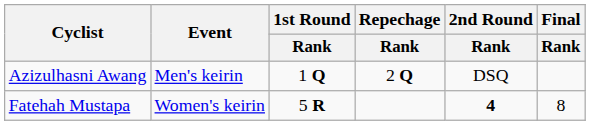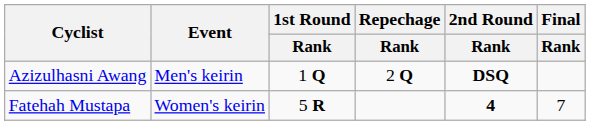 <table class="wikitable" style="font-size:90%">
 <tr>
 <th rowspan=2>Cyclist</th>
 <th rowspan=2>Event</th>
 <th>1st Round</th>
 <th>Repechage</th>
 <th>2nd Round</th>
 <th>Final</th>
 </tr>
 <tr style="font-size:95%">
 <th>Rank</th>
 <th>Rank</th>
 <th>Rank</th>
 <th>Rank</th>
 </tr>
 <tr align=center>
 <td align=left><a href='#'>Azizulhasni Awang</a></td>
 <td align=left><a href='#'>Men's keirin</a></td>
 <td>1 <strong>Q</strong></td>
 <td>2 <strong>Q</strong></td>
-<td>DSQ</td>
+<td><strong>DSQ</strong></td>
 <td></td>
 </tr>
 <tr align=center>
 <td align=left><a href='#'>Fatehah Mustapa</a></td>
 <td align=left><a href='#'>Women's keirin</a></td>
 <td>5 <strong>R</strong></td>
 <td></td>
 <td><strong>4</strong></td>
-<td>8</td>
+<td>7</td>
 </tr>
 </table>
